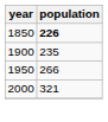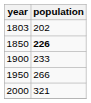 <table class="wikitable">
 <tr>
 <th>year</th>
 <th>population</th>
+</tr>
+<tr>
+<td>1803</td>
+<td>202</td>
 </tr>
 <tr>
 <td>1850</td>
 <td><strong>226</strong></td>
 </tr>
 <tr>
 <td>1900</td>
-<td>235</td>
+<td>233</td>
 </tr>
 <tr>
 <td>1950</td>
 <td>266</td>
 </tr>
 <tr>
 <td>2000</td>
 <td>321</td>
 </tr>
 <tr>
 </tr>
 </table>
